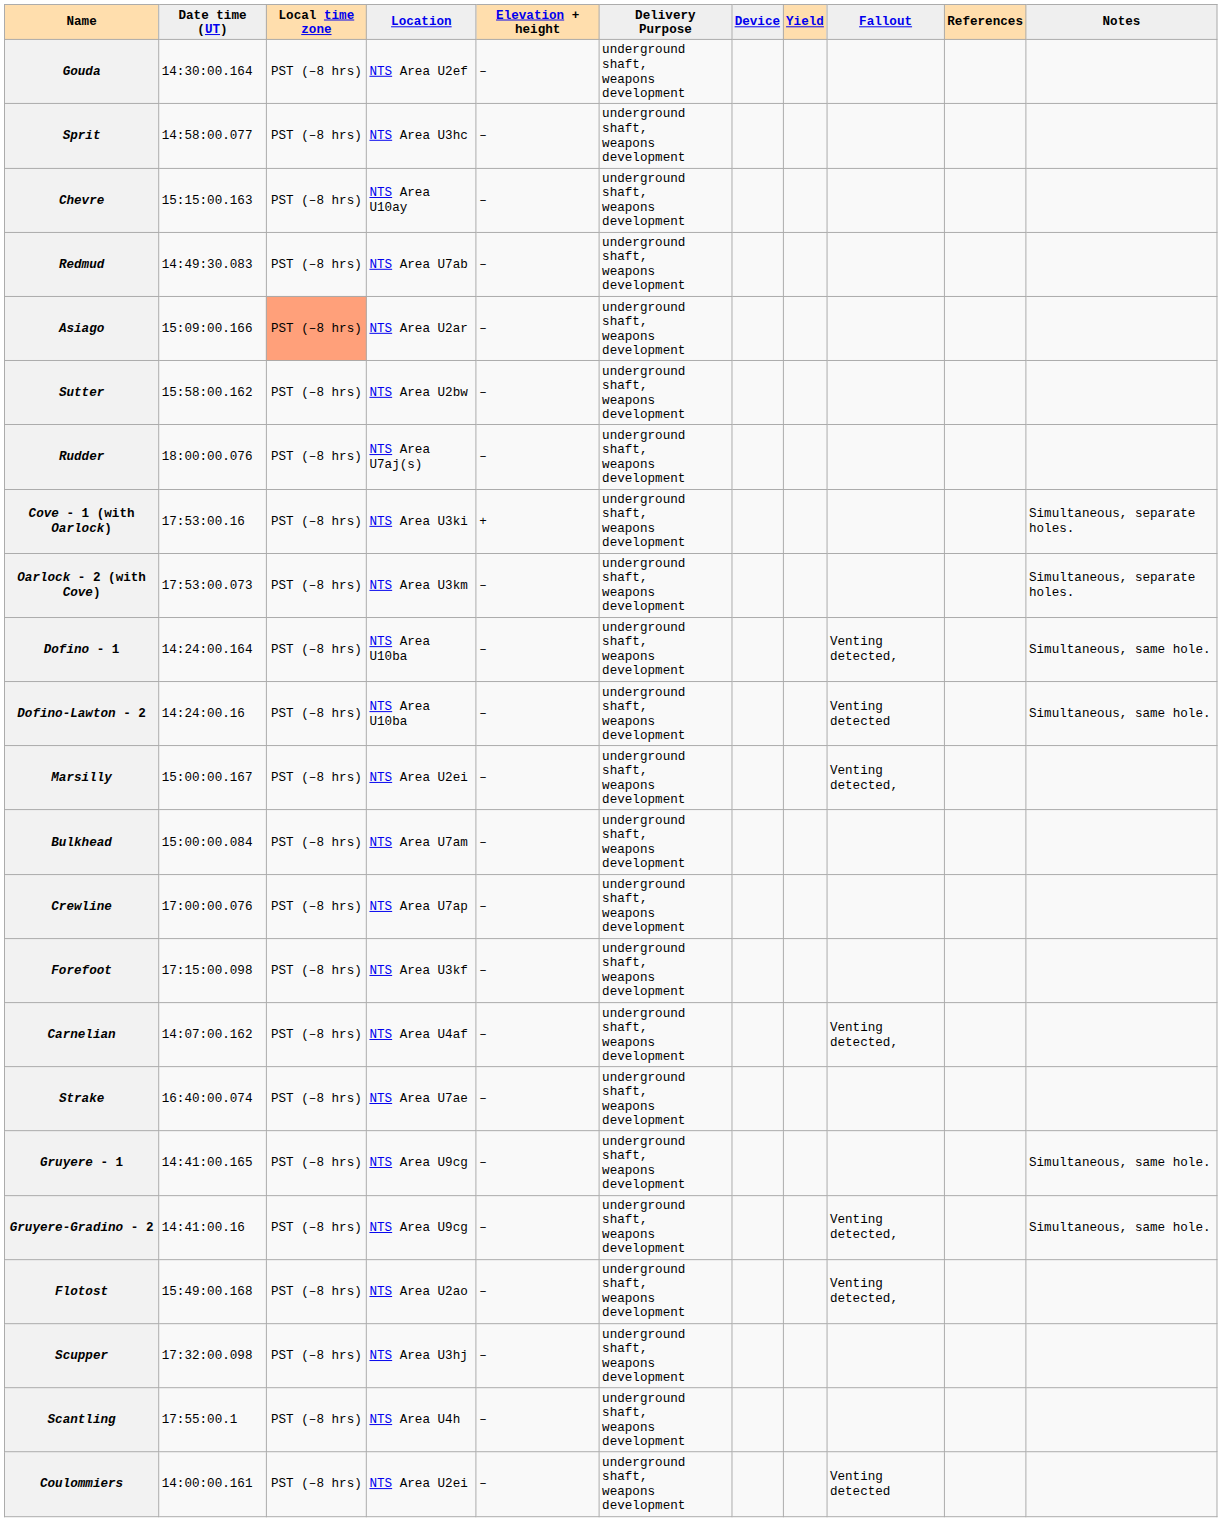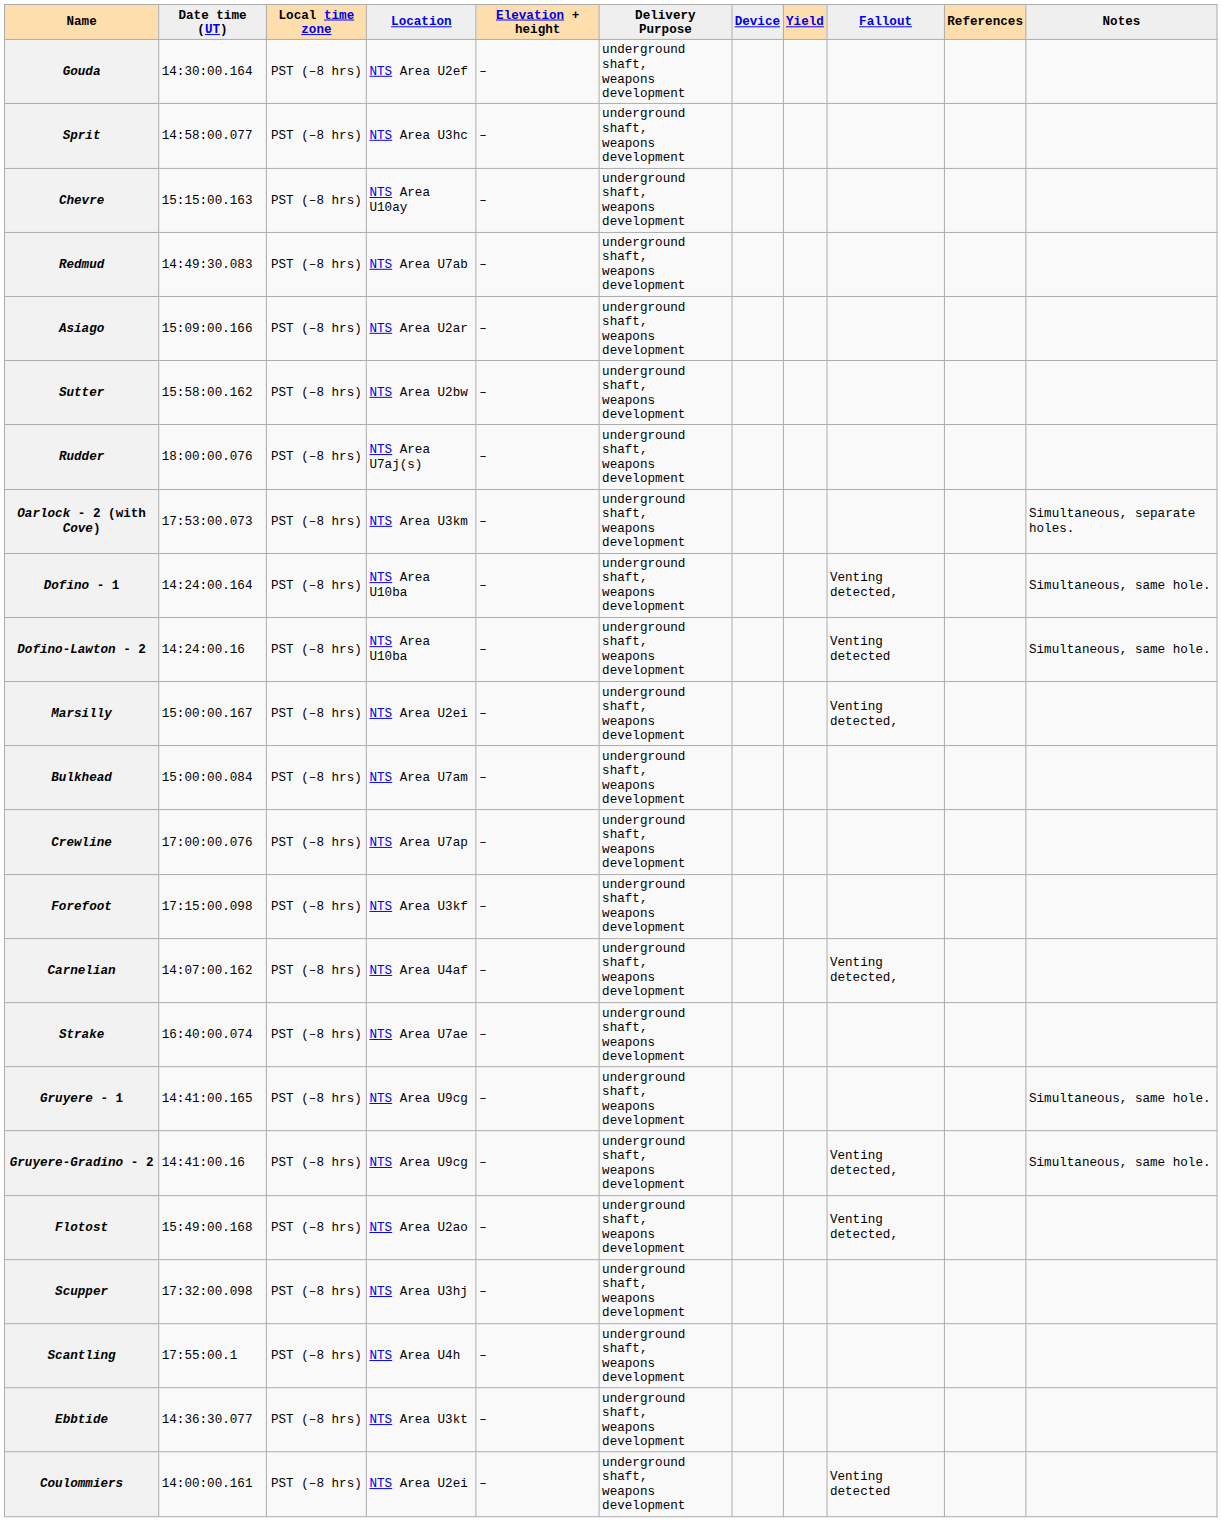 <table class="wikitable sortable">
 <tr>
 <th style="background:#ffdead;">Name </th>
 <th style="background:#efefef;">Date time (<a href='#'>UT</a>)</th>
 <th style="background:#ffdead;">Local <a href='#'>time zone</a></th>
 <th style="background:#efefef;"><a href='#'>Location</a></th>
 <th style="background:#ffdead;"><a href='#'>Elevation</a> + height </th>
 <th style="background:#efefef;">Delivery <br>Purpose </th>
 <th style="background:#efefef;"><a href='#'>Device</a></th>
 <th style="background:#ffdead;"><a href='#'>Yield</a></th>
 <th style="background:#efefef;" class="unsortable"><a href='#'>Fallout</a></th>
 <th style="background:#ffdead;" class="unsortable">References</th>
 <th style="background:#efefef;" class="unsortable">Notes</th>
 </tr>
 <tr>
 <th><em>Gouda</em></th>
 <td> 14:30:00.164</td>
 <td style="text-align:center;">PST (–8 hrs)<br></td>
 <td><a href='#'>NTS</a> Area U2ef </td>
 <td> – </td>
 <td>underground shaft,<br>weapons development</td>
 <td></td>
 <td style="text-align:center;"></td>
 <td></td>
 <td></td>
 <td></td>
 </tr>
 <tr>
 <th><em>Sprit</em></th>
 <td> 14:58:00.077</td>
 <td style="text-align:center;">PST (–8 hrs)<br></td>
 <td><a href='#'>NTS</a> Area U3hc </td>
 <td> – </td>
 <td>underground shaft,<br>weapons development</td>
 <td></td>
 <td style="text-align:center;"></td>
 <td></td>
 <td></td>
 <td></td>
 </tr>
 <tr>
 <th><em>Chevre</em></th>
 <td> 15:15:00.163</td>
 <td style="text-align:center;">PST (–8 hrs)<br></td>
 <td><a href='#'>NTS</a> Area U10ay </td>
 <td> – </td>
 <td>underground shaft,<br>weapons development</td>
 <td></td>
 <td style="text-align:center;"></td>
 <td></td>
 <td></td>
 <td></td>
 </tr>
 <tr>
 <th><em>Redmud</em></th>
 <td> 14:49:30.083</td>
 <td style="text-align:center;">PST (–8 hrs)<br></td>
 <td><a href='#'>NTS</a> Area U7ab </td>
 <td> – </td>
 <td>underground shaft,<br>weapons development</td>
 <td></td>
 <td style="text-align:center;"></td>
 <td></td>
 <td></td>
 <td></td>
 </tr>
 <tr>
 <th><em>Asiago</em></th>
 <td> 15:09:00.166</td>
-<td style="background: lightsalmon; text-align:center;">PST (–8 hrs)<br></td>
+<td style="text-align:center;">PST (–8 hrs)<br></td>
 <td><a href='#'>NTS</a> Area U2ar </td>
 <td> – </td>
 <td>underground shaft,<br>weapons development</td>
 <td></td>
 <td style="text-align:center;"></td>
 <td></td>
 <td></td>
 <td></td>
 </tr>
 <tr>
 <th><em>Sutter</em></th>
 <td> 15:58:00.162</td>
 <td style="text-align:center;">PST (–8 hrs)<br></td>
 <td><a href='#'>NTS</a> Area U2bw </td>
 <td> – </td>
 <td>underground shaft,<br>weapons development</td>
 <td></td>
 <td style="text-align:center;"></td>
 <td></td>
 <td></td>
 <td></td>
 </tr>
 <tr>
 <th><em>Rudder</em></th>
 <td> 18:00:00.076</td>
 <td style="text-align:center;">PST (–8 hrs)<br></td>
 <td><a href='#'>NTS</a> Area U7aj(s) </td>
 <td> – </td>
 <td>underground shaft,<br>weapons development</td>
 <td></td>
 <td style="text-align:center;"></td>
 <td></td>
 <td></td>
 <td></td>
-</tr>
-<tr>
-<th><em>Cove</em> - 1  (with <em>Oarlock</em>)</th>
-<td> 17:53:00.16</td>
-<td style="text-align:center;">PST (–8 hrs)<br></td>
-<td><a href='#'>NTS</a> Area U3ki </td>
-<td> +</td>
-<td>underground shaft,<br>weapons development</td>
-<td></td>
-<td style="text-align:center;"></td>
-<td></td>
-<td></td>
-<td>Simultaneous, separate  holes.</td>
 </tr>
 <tr>
 <th><em>Oarlock</em> - 2  (with <em>Cove</em>)</th>
 <td> 17:53:00.073</td>
 <td style="text-align:center;">PST (–8 hrs)<br></td>
 <td><a href='#'>NTS</a> Area U3km </td>
 <td> – </td>
 <td>underground shaft,<br>weapons development</td>
 <td></td>
 <td style="text-align:center;"></td>
 <td></td>
 <td></td>
 <td>Simultaneous, separate  holes.</td>
 </tr>
 <tr>
 <th><em>Dofino</em> - 1</th>
 <td> 14:24:00.164</td>
 <td style="text-align:center;">PST (–8 hrs)<br></td>
 <td><a href='#'>NTS</a> Area U10ba </td>
 <td> – </td>
 <td>underground shaft,<br>weapons development</td>
 <td></td>
 <td style="text-align:center;"></td>
 <td>Venting detected, </td>
 <td></td>
 <td>Simultaneous, same hole.</td>
 </tr>
 <tr>
 <th><em>Dofino-Lawton</em> - 2</th>
 <td> 14:24:00.16</td>
 <td style="text-align:center;">PST (–8 hrs)<br></td>
 <td><a href='#'>NTS</a> Area U10ba </td>
 <td> – </td>
 <td>underground shaft,<br>weapons development</td>
 <td></td>
 <td style="text-align:center;"></td>
 <td>Venting detected</td>
 <td></td>
 <td>Simultaneous, same hole.</td>
 </tr>
 <tr>
 <th><em>Marsilly</em></th>
 <td> 15:00:00.167</td>
 <td style="text-align:center;">PST (–8 hrs)<br></td>
 <td><a href='#'>NTS</a> Area U2ei </td>
 <td> – </td>
 <td>underground shaft,<br>weapons development</td>
 <td></td>
 <td style="text-align:center;"></td>
 <td>Venting detected, </td>
 <td></td>
 <td></td>
 </tr>
 <tr>
 <th><em>Bulkhead</em></th>
 <td> 15:00:00.084</td>
 <td style="text-align:center;">PST (–8 hrs)<br></td>
 <td><a href='#'>NTS</a> Area U7am </td>
 <td> – </td>
 <td>underground shaft,<br>weapons development</td>
 <td></td>
 <td style="text-align:center;"></td>
 <td></td>
 <td></td>
 <td></td>
 </tr>
 <tr>
 <th><em>Crewline</em></th>
 <td> 17:00:00.076</td>
 <td style="text-align:center;">PST (–8 hrs)<br></td>
 <td><a href='#'>NTS</a> Area U7ap </td>
 <td> – </td>
 <td>underground shaft,<br>weapons development</td>
 <td></td>
 <td style="text-align:center;"></td>
 <td></td>
 <td></td>
 <td></td>
 </tr>
 <tr>
 <th><em>Forefoot</em></th>
 <td> 17:15:00.098</td>
 <td style="text-align:center;">PST (–8 hrs)<br></td>
 <td><a href='#'>NTS</a> Area U3kf </td>
 <td> – </td>
 <td>underground shaft,<br>weapons development</td>
 <td></td>
 <td style="text-align:center;"></td>
 <td></td>
 <td></td>
 <td></td>
 </tr>
 <tr>
 <th><em>Carnelian</em></th>
 <td> 14:07:00.162</td>
 <td style="text-align:center;">PST (–8 hrs)<br></td>
 <td><a href='#'>NTS</a> Area U4af </td>
 <td> – </td>
 <td>underground shaft,<br>weapons development</td>
 <td></td>
 <td style="text-align:center;"></td>
 <td>Venting detected, </td>
 <td></td>
 <td></td>
 </tr>
 <tr>
 <th><em>Strake</em></th>
 <td> 16:40:00.074</td>
 <td style="text-align:center;">PST (–8 hrs)<br></td>
 <td><a href='#'>NTS</a> Area U7ae </td>
 <td> – </td>
 <td>underground shaft,<br>weapons development</td>
 <td></td>
 <td style="text-align:center;"></td>
 <td></td>
 <td></td>
 <td></td>
 </tr>
 <tr>
 <th><em>Gruyere</em> - 1</th>
 <td> 14:41:00.165</td>
 <td style="text-align:center;">PST (–8 hrs)<br></td>
 <td><a href='#'>NTS</a> Area U9cg </td>
 <td> – </td>
 <td>underground shaft,<br>weapons development</td>
 <td></td>
 <td style="text-align:center;"></td>
 <td></td>
 <td></td>
 <td>Simultaneous, same hole.</td>
 </tr>
 <tr>
 <th><em>Gruyere-Gradino</em> - 2</th>
 <td> 14:41:00.16</td>
 <td style="text-align:center;">PST (–8 hrs)<br></td>
 <td><a href='#'>NTS</a> Area U9cg </td>
 <td> – </td>
 <td>underground shaft,<br>weapons development</td>
 <td></td>
 <td style="text-align:center;"></td>
 <td>Venting detected, </td>
 <td></td>
 <td>Simultaneous, same hole.</td>
 </tr>
 <tr>
 <th><em>Flotost</em></th>
 <td> 15:49:00.168</td>
 <td style="text-align:center;">PST (–8 hrs)<br></td>
 <td><a href='#'>NTS</a> Area U2ao </td>
 <td> – </td>
 <td>underground shaft,<br>weapons development</td>
 <td></td>
 <td style="text-align:center;"></td>
 <td>Venting detected, </td>
 <td></td>
 <td></td>
 </tr>
 <tr>
 <th><em>Scupper</em></th>
 <td> 17:32:00.098</td>
 <td style="text-align:center;">PST (–8 hrs)<br></td>
 <td><a href='#'>NTS</a> Area U3hj </td>
 <td> – </td>
 <td>underground shaft,<br>weapons development</td>
 <td></td>
 <td style="text-align:center;"></td>
 <td></td>
 <td></td>
 <td></td>
 </tr>
 <tr>
 <th><em>Scantling</em></th>
 <td> 17:55:00.1</td>
 <td style="text-align:center;">PST (–8 hrs)<br></td>
 <td><a href='#'>NTS</a> Area U4h </td>
 <td> – </td>
 <td>underground shaft,<br>weapons development</td>
 <td></td>
 <td style="text-align:center;"></td>
 <td></td>
 <td></td>
 <td></td>
 </tr>
 <tr>
+<th><em>Ebbtide</em></th>
+<td> 14:36:30.077</td>
+<td style="text-align:center;">PST (–8 hrs)<br></td>
+<td><a href='#'>NTS</a> Area U3kt </td>
+<td> – </td>
+<td>underground shaft,<br>weapons development</td>
+<td></td>
+<td style="text-align:center;"></td>
+<td></td>
+<td></td>
+<td></td>
+</tr>
+<tr>
 <th><em>Coulommiers</em></th>
 <td> 14:00:00.161</td>
 <td style="text-align:center;">PST (–8 hrs)<br></td>
 <td><a href='#'>NTS</a> Area U2ei </td>
 <td> – </td>
 <td>underground shaft,<br>weapons development</td>
 <td></td>
 <td style="text-align:center;"></td>
 <td>Venting detected</td>
 <td></td>
 <td></td>
 </tr>
 </table>
